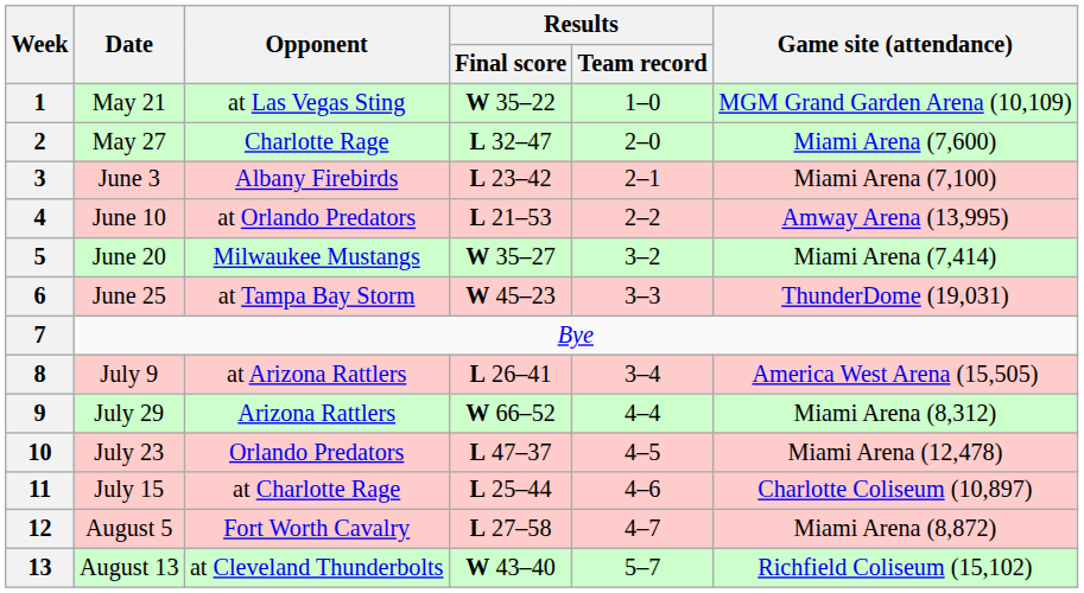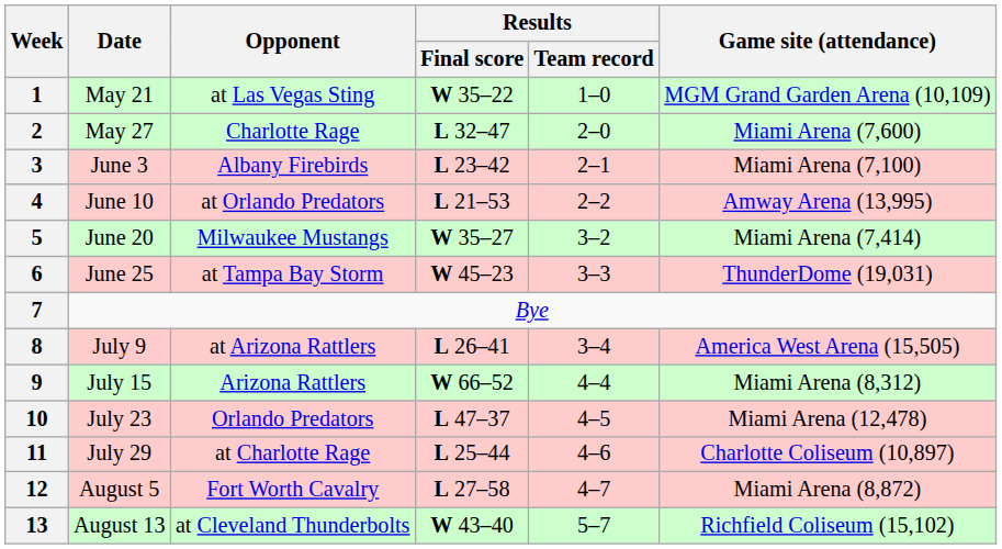 <table class="wikitable" style="font-size: 92%;" "align=center">
 <tr>
 <th rowspan="2">Week</th>
 <th rowspan="2">Date</th>
 <th rowspan="2">Opponent</th>
 <th colspan="2">Results</th>
 <th rowspan="2">Game site (attendance)</th>
 </tr>
 <tr>
 <th>Final score</th>
 <th>Team record</th>
 </tr>
 <tr style="background:#cfc">
 <th>1</th>
 <td style="text-align:center;">May 21</td>
 <td style="text-align:center;">at <a href='#'>Las Vegas Sting</a></td>
 <td style="text-align:center;"><strong>W</strong> 35–22</td>
 <td style="text-align:center;">1–0</td>
 <td style="text-align:center;"><a href='#'>MGM Grand Garden Arena</a> (10,109)</td>
 </tr>
 <tr style="background:#cfc">
 <th>2</th>
 <td style="text-align:center;">May 27</td>
 <td style="text-align:center;"><a href='#'>Charlotte Rage</a></td>
 <td style="text-align:center;"><strong>L</strong> 32–47</td>
 <td style="text-align:center;">2–0</td>
 <td style="text-align:center;"><a href='#'>Miami Arena</a> (7,600)</td>
 </tr>
 <tr style="background:#fcc">
 <th>3</th>
 <td style="text-align:center;">June 3</td>
 <td style="text-align:center;"><a href='#'>Albany Firebirds</a></td>
 <td style="text-align:center;"><strong>L</strong> 23–42</td>
 <td style="text-align:center;">2–1</td>
 <td style="text-align:center;">Miami Arena (7,100)</td>
 </tr>
 <tr style="background:#fcc">
 <th>4</th>
 <td style="text-align:center;">June 10</td>
 <td style="text-align:center;">at <a href='#'>Orlando Predators</a></td>
 <td style="text-align:center;"><strong>L</strong> 21–53</td>
 <td style="text-align:center;">2–2</td>
 <td style="text-align:center;"><a href='#'>Amway Arena</a> (13,995)</td>
 </tr>
 <tr style="background:#cfc">
 <th>5</th>
 <td style="text-align:center;">June 20</td>
 <td style="text-align:center;"><a href='#'>Milwaukee Mustangs</a></td>
 <td style="text-align:center;"><strong>W</strong> 35–27</td>
 <td style="text-align:center;">3–2</td>
 <td style="text-align:center;">Miami Arena (7,414)</td>
 </tr>
 <tr style="background:#fcc">
 <th>6</th>
 <td style="text-align:center;">June 25</td>
 <td style="text-align:center;">at <a href='#'>Tampa Bay Storm</a></td>
 <td style="text-align:center;"><strong>W</strong> 45–23</td>
 <td style="text-align:center;">3–3</td>
 <td style="text-align:center;"><a href='#'>ThunderDome</a> (19,031)</td>
 </tr>
 <tr style=>
 <th>7</th>
 <td colspan="8" style="text-align:center;"><em><a href='#'>Bye</a></em></td>
 </tr>
 <tr style="background:#fcc">
 <th>8</th>
 <td style="text-align:center;">July 9</td>
 <td style="text-align:center;">at <a href='#'>Arizona Rattlers</a></td>
 <td style="text-align:center;"><strong>L</strong> 26–41</td>
 <td style="text-align:center;">3–4</td>
 <td style="text-align:center;"><a href='#'>America West Arena</a> (15,505)</td>
 </tr>
 <tr style="background:#cfc">
 <th>9</th>
-<td style="text-align:center;">July 29</td>
+<td style="text-align:center;">July 15</td>
 <td style="text-align:center;"><a href='#'>Arizona Rattlers</a></td>
 <td style="text-align:center;"><strong>W</strong> 66–52</td>
 <td style="text-align:center;">4–4</td>
 <td style="text-align:center;">Miami Arena (8,312)</td>
 </tr>
 <tr style="background:#fcc">
 <th>10</th>
 <td style="text-align:center;">July 23</td>
 <td style="text-align:center;"><a href='#'>Orlando Predators</a></td>
 <td style="text-align:center;"><strong>L</strong> 47–37</td>
 <td style="text-align:center;">4–5</td>
 <td style="text-align:center;">Miami Arena (12,478)</td>
 </tr>
 <tr style="background:#fcc">
 <th>11</th>
-<td style="text-align:center;">July 15</td>
+<td style="text-align:center;">July 29</td>
 <td style="text-align:center;">at <a href='#'>Charlotte Rage</a></td>
 <td style="text-align:center;"><strong>L</strong> 25–44</td>
 <td style="text-align:center;">4–6</td>
 <td style="text-align:center;"><a href='#'>Charlotte Coliseum</a> (10,897)</td>
 </tr>
 <tr style="background:#fcc">
 <th>12</th>
 <td style="text-align:center;">August 5</td>
 <td style="text-align:center;"><a href='#'>Fort Worth Cavalry</a></td>
 <td style="text-align:center;"><strong>L</strong> 27–58</td>
 <td style="text-align:center;">4–7</td>
 <td style="text-align:center;">Miami Arena (8,872)</td>
 </tr>
 <tr style="background:#cfc">
 <th>13</th>
 <td style="text-align:center;">August 13</td>
 <td style="text-align:center;">at <a href='#'>Cleveland Thunderbolts</a></td>
 <td style="text-align:center;"><strong>W</strong> 43–40</td>
 <td style="text-align:center;">5–7</td>
 <td style="text-align:center;"><a href='#'>Richfield Coliseum</a> (15,102)</td>
 </tr>
 </table>
